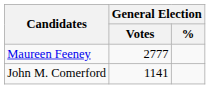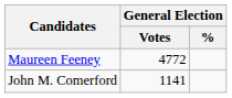 <table class=wikitable>
 <tr>
 <th colspan=1 rowspan=2><strong>Candidates</strong></th>
 <th colspan=2><strong>General Election</strong></th>
 </tr>
 <tr>
 <th>Votes</th>
 <th>%</th>
 </tr>
 <tr>
 <td><a href='#'>Maureen Feeney</a></td>
-<td align="right">2777</td>
+<td align="right">4772</td>
 <td align="right"></td>
 </tr>
 <tr>
 <td>John M. Comerford</td>
 <td align="right">1141</td>
 <td align="right"></td>
 </tr>
 </table>
